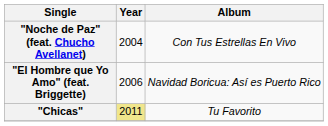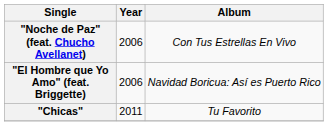 <table class="wikitable plainrowheaders" style="text-align:center;" border="1">
 <tr>
 <th scope="colw" style="width:10em;">Single</th>
 <th scope="col">Year</th>
 <th scope="col">Album</th>
 </tr>
 <tr>
 <th scope="row">"Noche de Paz" (feat. <a href='#'>Chucho Avellanet</a>)</th>
-<td>2004</td>
+<td>2006</td>
 <td><em>Con Tus Estrellas En Vivo</em></td>
 </tr>
 <tr>
 <th scope="row">"El Hombre que Yo Amo" (feat. Briggette)</th>
 <td>2006</td>
 <td><em>Navidad Boricua: Así es Puerto Rico</em></td>
 </tr>
 <tr>
 <th scope="row">"Chicas"</th>
-<td style="background: khaki;">2011</td>
+<td>2011</td>
 <td><em>Tu Favorito</em></td>
 </tr>
 <tr>
 </tr>
 </table>
